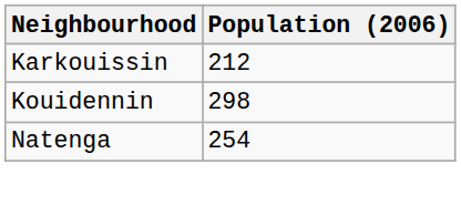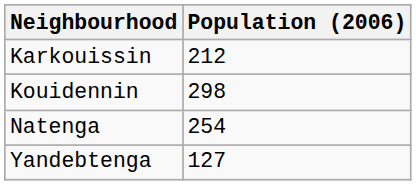 <table class="wikitable">
 <tr>
 <th>Neighbourhood</th>
 <th>Population (2006)</th>
 </tr>
 <tr>
 <td>Karkouissin</td>
 <td>212</td>
 </tr>
 <tr>
 <td>Kouidennin</td>
 <td>298</td>
 </tr>
 <tr>
 <td>Natenga</td>
 <td>254</td>
 </tr>
+<tr>
+<td>Yandebtenga</td>
+<td>127</td>
+</tr>
 </table>
